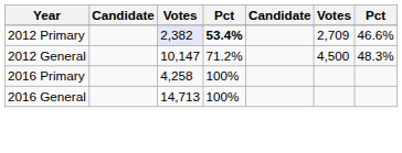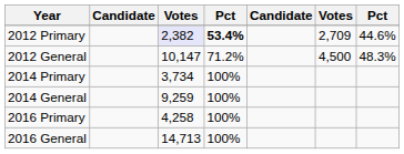 <table class="wikitable" style="margin:0.5em ; font-size:95%">
 <tr>
 <th>Year</th>
 <th>Candidate</th>
 <th>Votes</th>
 <th>Pct</th>
 <th>Candidate</th>
 <th>Votes</th>
 <th>Pct</th>
 </tr>
 <tr>
 </tr>
 <tr>
 <td>2012 Primary</td>
 <td></td>
 <td style="background: lavender;">2,382</td>
 <td><strong>53.4%</strong></td>
 <td></td>
 <td>2,709</td>
-<td>46.6%</td>
+<td>44.6%</td>
 </tr>
 <tr>
 <td>2012 General</td>
 <td></td>
 <td>10,147</td>
 <td>71.2%</td>
 <td></td>
 <td>4,500</td>
 <td>48.3%</td>
+</tr>
+<tr>
+<td>2014 Primary</td>
+<td></td>
+<td>3,734</td>
+<td>100%</td>
+<td></td>
+<td></td>
+<td></td>
+</tr>
+<tr>
+<td>2014 General</td>
+<td></td>
+<td>9,259</td>
+<td>100%</td>
+<td></td>
+<td></td>
+<td></td>
 </tr>
 <tr>
 <td>2016 Primary</td>
 <td></td>
 <td>4,258</td>
 <td>100%</td>
 <td></td>
 <td></td>
 <td></td>
 </tr>
 <tr>
 <td>2016 General</td>
 <td></td>
 <td>14,713</td>
 <td>100%</td>
 <td></td>
 <td></td>
 <td></td>
 </tr>
 </table>
